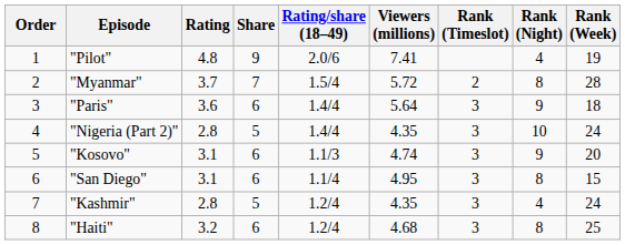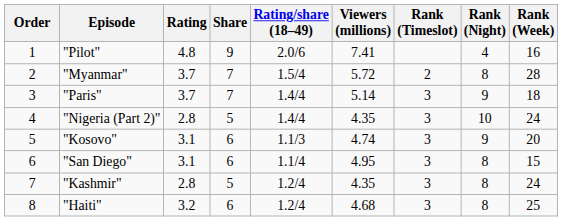 <table class="wikitable sortable">
 <tr>
 <th width=10%>Order</th>
 <th>Episode</th>
 <th>Rating</th>
 <th>Share</th>
 <th><a href='#'>Rating/share</a><br>(18–49)</th>
 <th>Viewers<br>(millions)</th>
 <th>Rank<br>(Timeslot)</th>
 <th>Rank<br>(Night)</th>
 <th>Rank<br>(Week)</th>
 </tr>
 <tr>
 <td style="text-align:center">1</td>
 <td>"Pilot"</td>
 <td style="text-align:center">4.8</td>
 <td style="text-align:center">9</td>
 <td style="text-align:center">2.0/6</td>
 <td style="text-align:center">7.41</td>
 <td style="text-align:center"></td>
 <td style="text-align:center">4</td>
-<td style="text-align:center">19</td>
+<td style="text-align:center">16</td>
 </tr>
 <tr>
 <td style="text-align:center">2</td>
 <td>"Myanmar"</td>
 <td style="text-align:center">3.7</td>
 <td style="text-align:center">7</td>
 <td style="text-align:center">1.5/4</td>
 <td style="text-align:center">5.72</td>
 <td style="text-align:center">2</td>
 <td style="text-align:center">8</td>
 <td style="text-align:center">28</td>
 </tr>
 <tr>
 <td style="text-align:center">3</td>
 <td>"Paris"</td>
-<td style="text-align:center">3.6</td>
-<td style="text-align:center">6</td>
+<td style="text-align:center">3.7</td>
+<td style="text-align:center">7</td>
 <td style="text-align:center">1.4/4</td>
-<td style="text-align:center">5.64</td>
+<td style="text-align:center">5.14</td>
 <td style="text-align:center">3</td>
 <td style="text-align:center">9</td>
 <td style="text-align:center">18</td>
 </tr>
 <tr>
 <td style="text-align:center">4</td>
 <td>"Nigeria (Part 2)"</td>
 <td style="text-align:center">2.8</td>
 <td style="text-align:center">5</td>
 <td style="text-align:center">1.4/4</td>
 <td style="text-align:center">4.35</td>
 <td style="text-align:center">3</td>
 <td style="text-align:center">10</td>
 <td style="text-align:center">24</td>
 </tr>
 <tr>
 <td style="text-align:center">5</td>
 <td>"Kosovo"</td>
 <td style="text-align:center">3.1</td>
 <td style="text-align:center">6</td>
 <td style="text-align:center">1.1/3</td>
 <td style="text-align:center">4.74</td>
 <td style="text-align:center">3</td>
 <td style="text-align:center">9</td>
 <td style="text-align:center">20</td>
 </tr>
 <tr>
 <td style="text-align:center">6</td>
 <td>"San Diego"</td>
 <td style="text-align:center">3.1</td>
 <td style="text-align:center">6</td>
 <td style="text-align:center">1.1/4</td>
 <td style="text-align:center">4.95</td>
 <td style="text-align:center">3</td>
 <td style="text-align:center">8</td>
 <td style="text-align:center">15</td>
 </tr>
 <tr>
 <td style="text-align:center">7</td>
 <td>"Kashmir"</td>
 <td style="text-align:center">2.8</td>
 <td style="text-align:center">5</td>
 <td style="text-align:center">1.2/4</td>
 <td style="text-align:center">4.35</td>
 <td style="text-align:center">3</td>
-<td style="text-align:center">4</td>
+<td style="text-align:center">8</td>
 <td style="text-align:center">24</td>
 </tr>
 <tr>
 <td style="text-align:center">8</td>
 <td>"Haiti"</td>
 <td style="text-align:center">3.2</td>
 <td style="text-align:center">6</td>
 <td style="text-align:center">1.2/4</td>
 <td style="text-align:center">4.68</td>
 <td style="text-align:center">3</td>
 <td style="text-align:center">8</td>
 <td style="text-align:center">25</td>
 </tr>
 </table>
